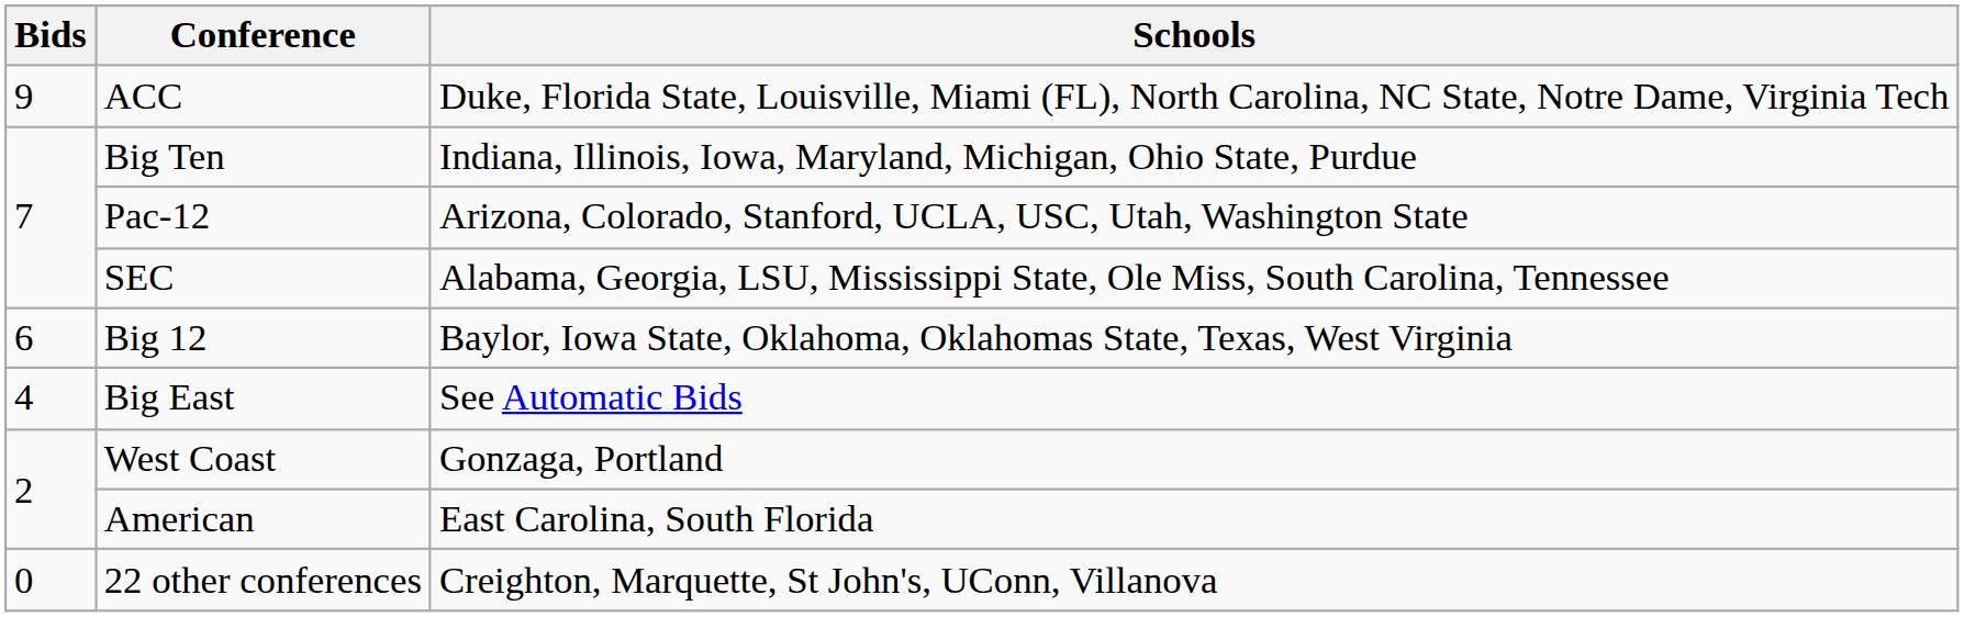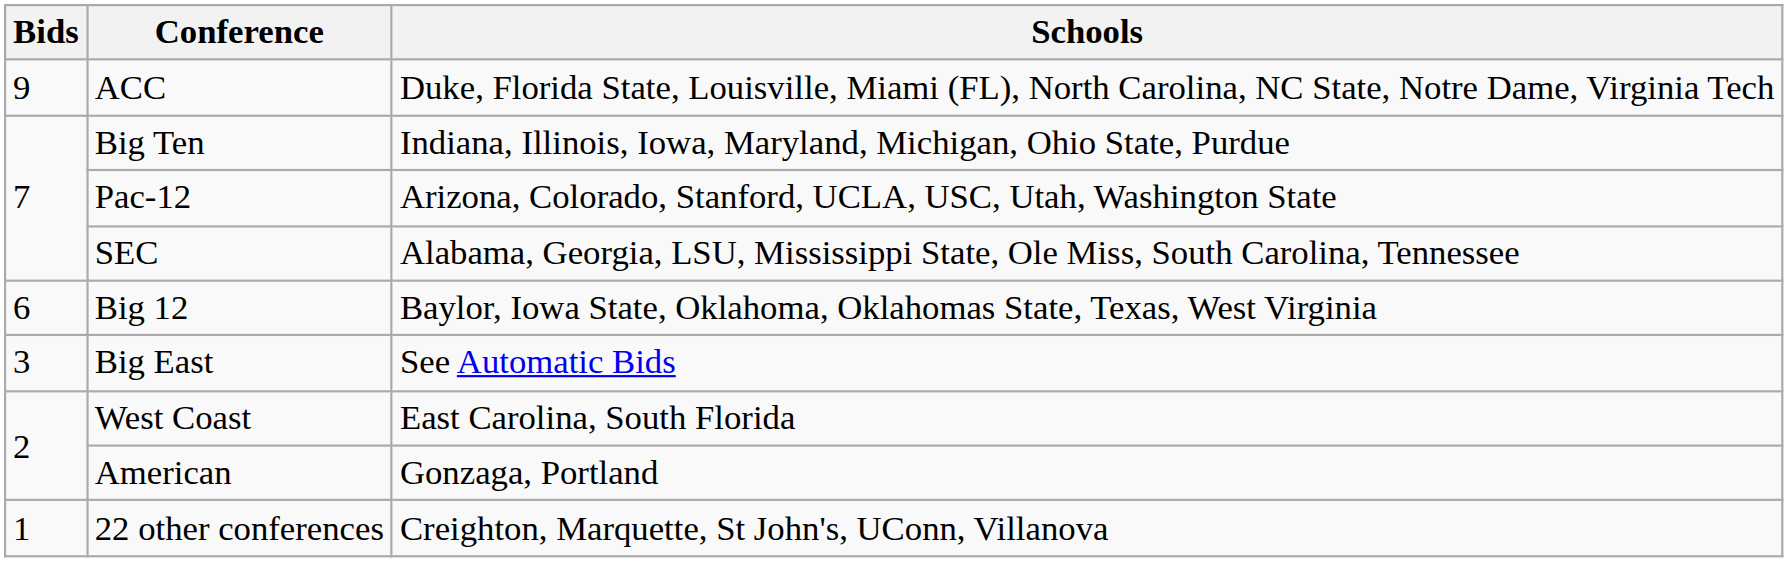 <table class="wikitable sortable">
 <tr>
 <th>Bids</th>
 <th>Conference</th>
 <th class=unsortable>Schools</th>
 </tr>
 <tr>
 <td>9</td>
 <td>ACC</td>
 <td>Duke, Florida State, Louisville, Miami (FL), North Carolina, NC State, Notre Dame, Virginia Tech</td>
 </tr>
 <tr>
 <td rowspan=3>7</td>
 <td>Big Ten</td>
 <td>Indiana, Illinois, Iowa, Maryland, Michigan, Ohio State, Purdue</td>
 </tr>
 <tr>
 <td>Pac-12</td>
 <td>Arizona, Colorado, Stanford, UCLA, USC, Utah, Washington State</td>
 </tr>
 <tr>
 <td>SEC</td>
 <td>Alabama, Georgia, LSU, Mississippi State, Ole Miss, South Carolina, Tennessee</td>
 </tr>
 <tr>
 <td>6</td>
 <td>Big 12</td>
 <td>Baylor, Iowa State, Oklahoma, Oklahomas State, Texas, West Virginia</td>
 </tr>
 <tr>
-<td>4</td>
+<td>3</td>
 <td>Big East</td>
 <td>See <a href='#'>Automatic Bids</a></td>
 </tr>
 <tr>
 <td rowspan=2>2</td>
 <td>West Coast</td>
+<td>East Carolina, South Florida</td>
+</tr>
+<tr>
+<td>American</td>
 <td>Gonzaga, Portland</td>
 </tr>
 <tr>
-<td>American</td>
-<td>East Carolina, South Florida</td>
-</tr>
-<tr>
-<td>0</td>
+<td>1</td>
 <td>22 other conferences</td>
 <td>Creighton, Marquette, St John's, UConn, Villanova</td>
 </tr>
 </table>
